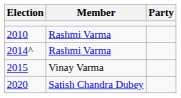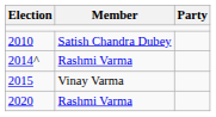 <table class="wikitable sortable">
 <tr>
 <th>Election</th>
 <th>Member</th>
 <th colspan="2">Party</th>
 </tr>
 <tr>
 <td colspan="4"></td>
 </tr>
 <tr>
 <td><a href='#'>2010</a></td>
-<td><a href='#'>Rashmi Varma</a></td>
+<td><a href='#'>Satish Chandra Dubey</a></td>
 <td></td>
 </tr>
 <tr>
 <td><a href='#'>2014</a>^</td>
 <td><a href='#'>Rashmi Varma</a></td>
 </tr>
 <tr>
 <td><a href='#'>2015</a></td>
 <td>Vinay Varma</td>
 <td></td>
 </tr>
 <tr>
 <td><a href='#'>2020</a></td>
-<td><a href='#'>Satish Chandra Dubey</a></td>
+<td><a href='#'>Rashmi Varma</a></td>
 <td></td>
 </tr>
 </table>
